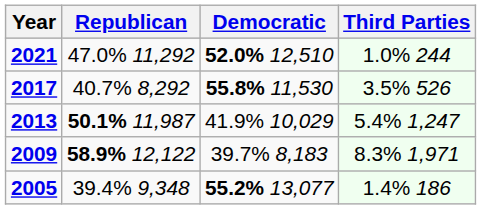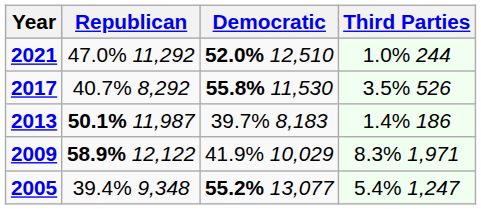 <table class="wikitable" style="float:right; font-size:95%;">
 <tr bgcolor=lightgrey>
 <th>Year</th>
 <th><a href='#'>Republican</a></th>
 <th><a href='#'>Democratic</a></th>
 <th><a href='#'>Third Parties</a></th>
 </tr>
 <tr>
 <td style="text-align:center;" ><strong><a href='#'>2021</a></strong></td>
 <td style="text-align:center;" >47.0% <em>11,292</em></td>
 <td style="text-align:center;" ><strong>52.0%</strong> <em>12,510</em></td>
 <td style="text-align:center; background:honeyDew;">1.0% <em>244</em></td>
 </tr>
 <tr>
 <td style="text-align:center;" ><strong><a href='#'>2017</a></strong></td>
 <td style="text-align:center;" >40.7% <em>8,292</em></td>
 <td style="text-align:center;" ><strong>55.8%</strong> <em>11,530</em></td>
 <td style="text-align:center; background:honeyDew;">3.5% <em>526</em></td>
 </tr>
 <tr>
 <td style="text-align:center;" ><strong><a href='#'>2013</a></strong></td>
 <td style="text-align:center;" ><strong>50.1%</strong> <em>11,987</em></td>
-<td style="text-align:center;" >41.9%  <em>10,029</em></td>
-<td style="text-align:center; background:honeyDew;">5.4% <em>1,247</em></td>
+<td style="text-align:center;" >39.7%  <em>8,183</em></td>
+<td style="text-align:center; background:honeyDew;">1.4% <em>186</em></td>
 </tr>
 <tr>
 <td style="text-align:center;" ><strong><a href='#'>2009</a></strong></td>
 <td style="text-align:center;" ><strong>58.9%</strong> <em>12,122</em></td>
-<td style="text-align:center;" >39.7%  <em>8,183</em></td>
+<td style="text-align:center;" >41.9%  <em>10,029</em></td>
 <td style="text-align:center; background:honeyDew;">8.3% <em>1,971</em></td>
 </tr>
 <tr>
 <td style="text-align:center;" ><strong><a href='#'>2005</a></strong></td>
 <td style="text-align:center;" >39.4% <em>9,348</em></td>
 <td style="text-align:center;" ><strong>55.2%</strong> <em>13,077</em></td>
-<td style="text-align:center; background:honeyDew;">1.4% <em>186</em></td>
+<td style="text-align:center; background:honeyDew;">5.4% <em>1,247</em></td>
 </tr>
 </table>
